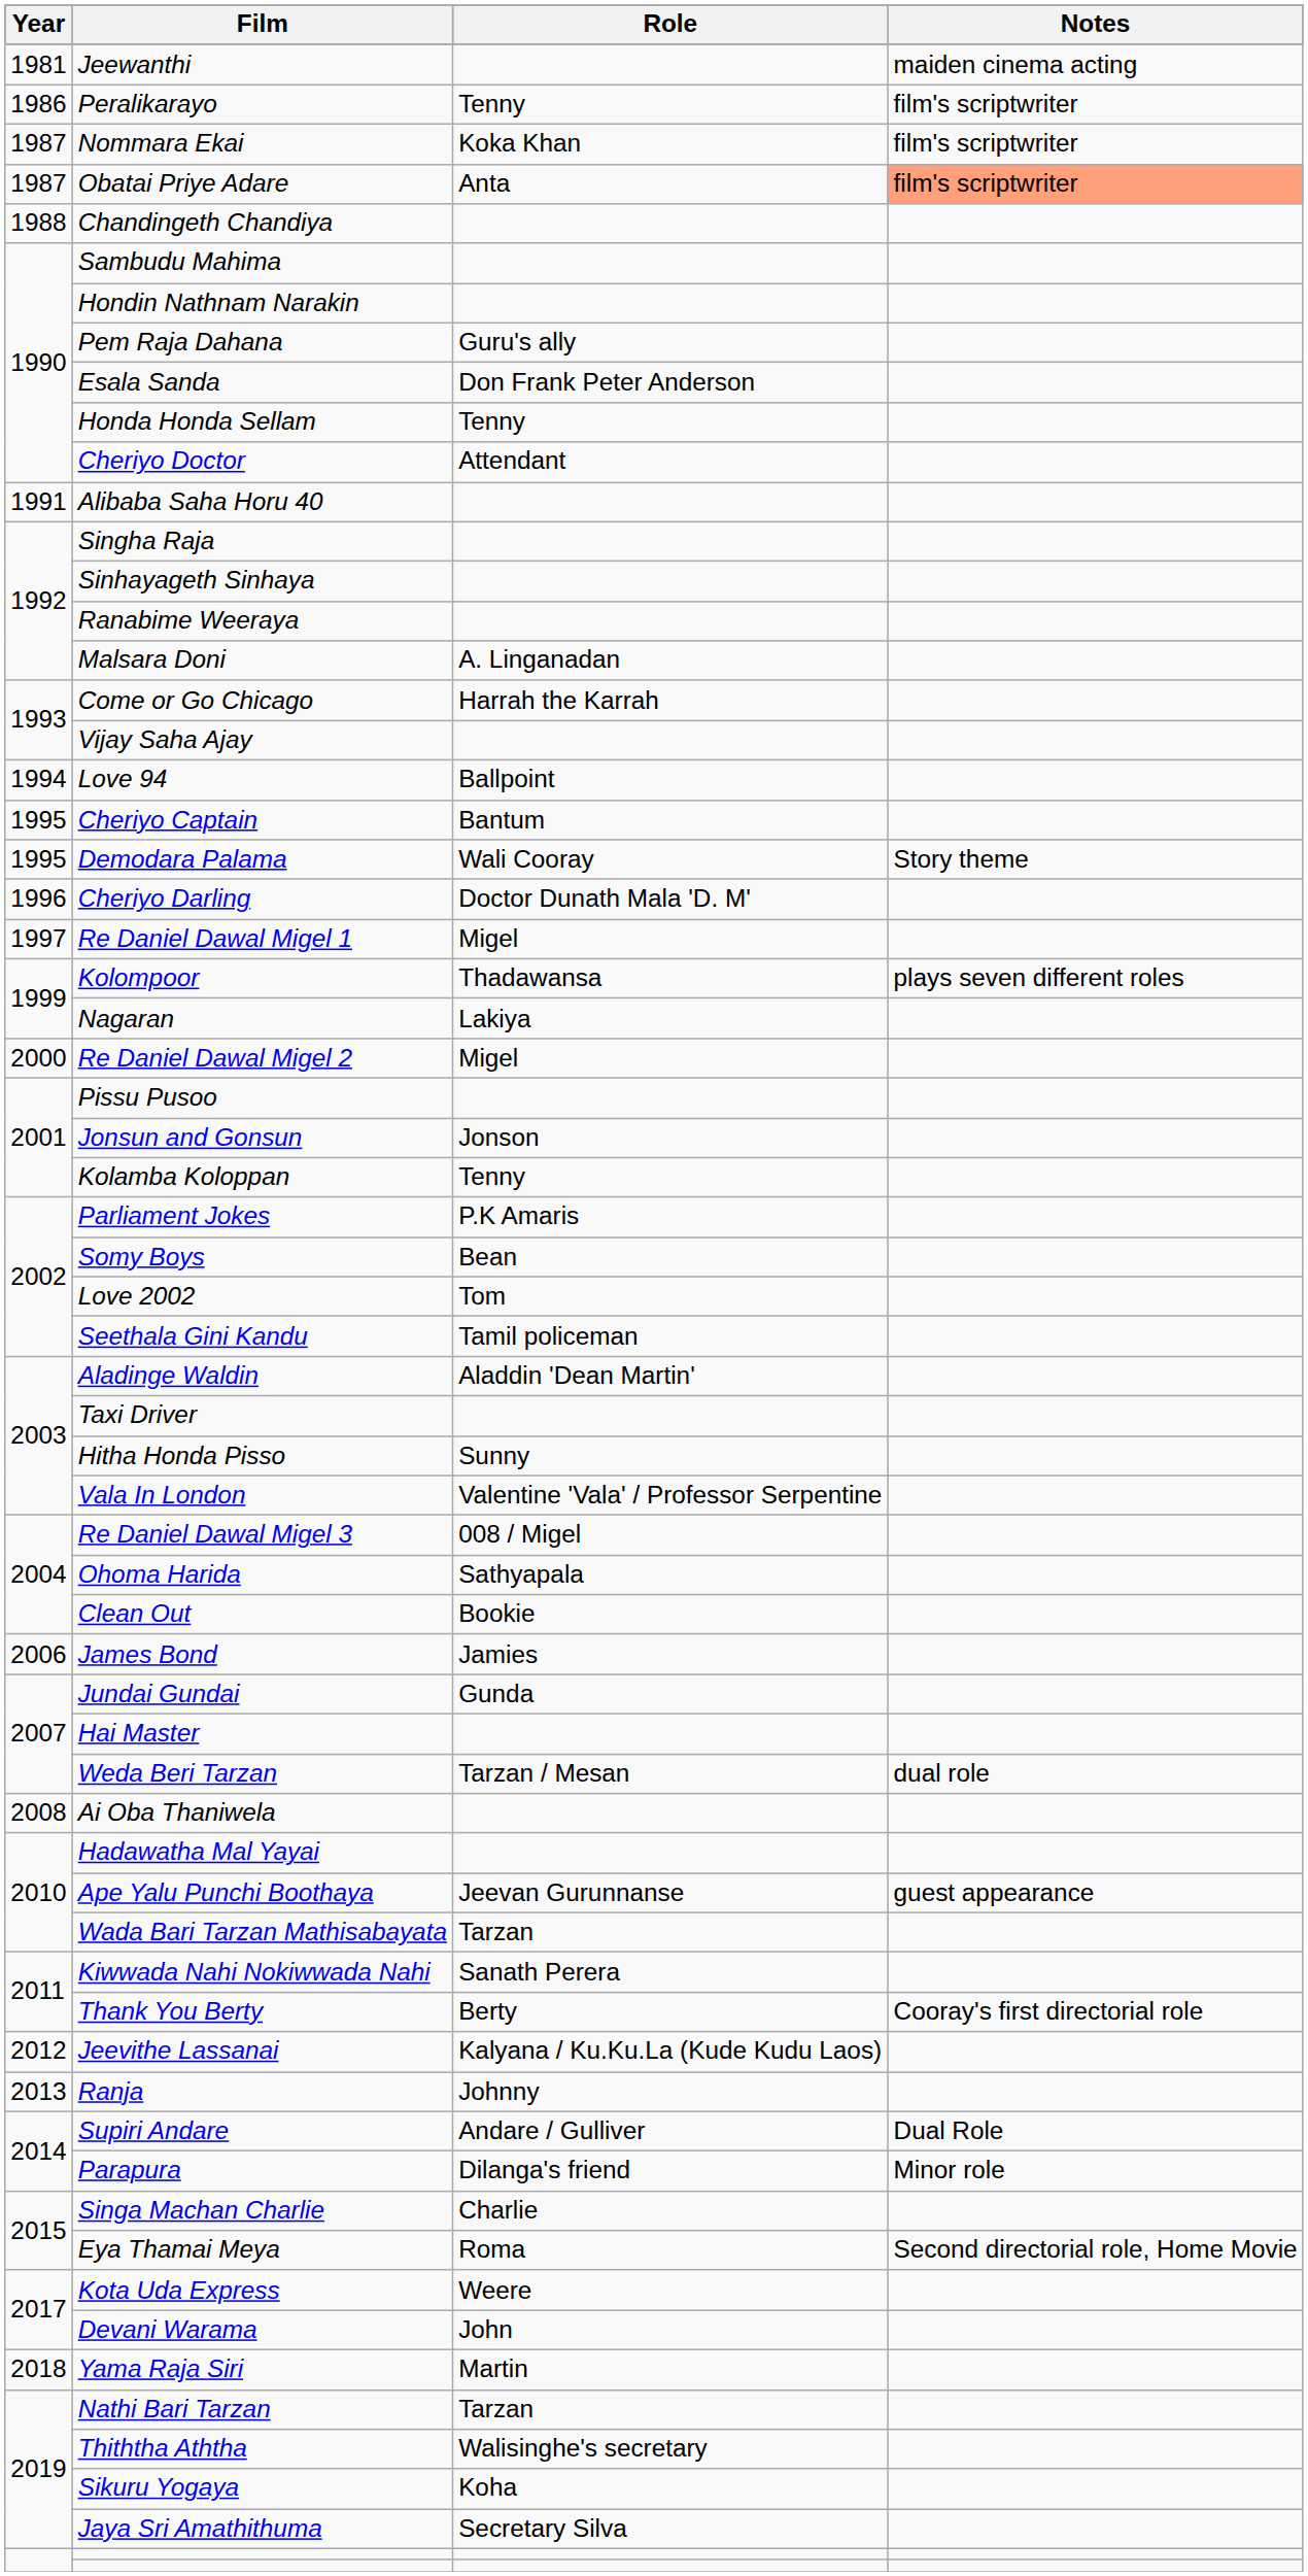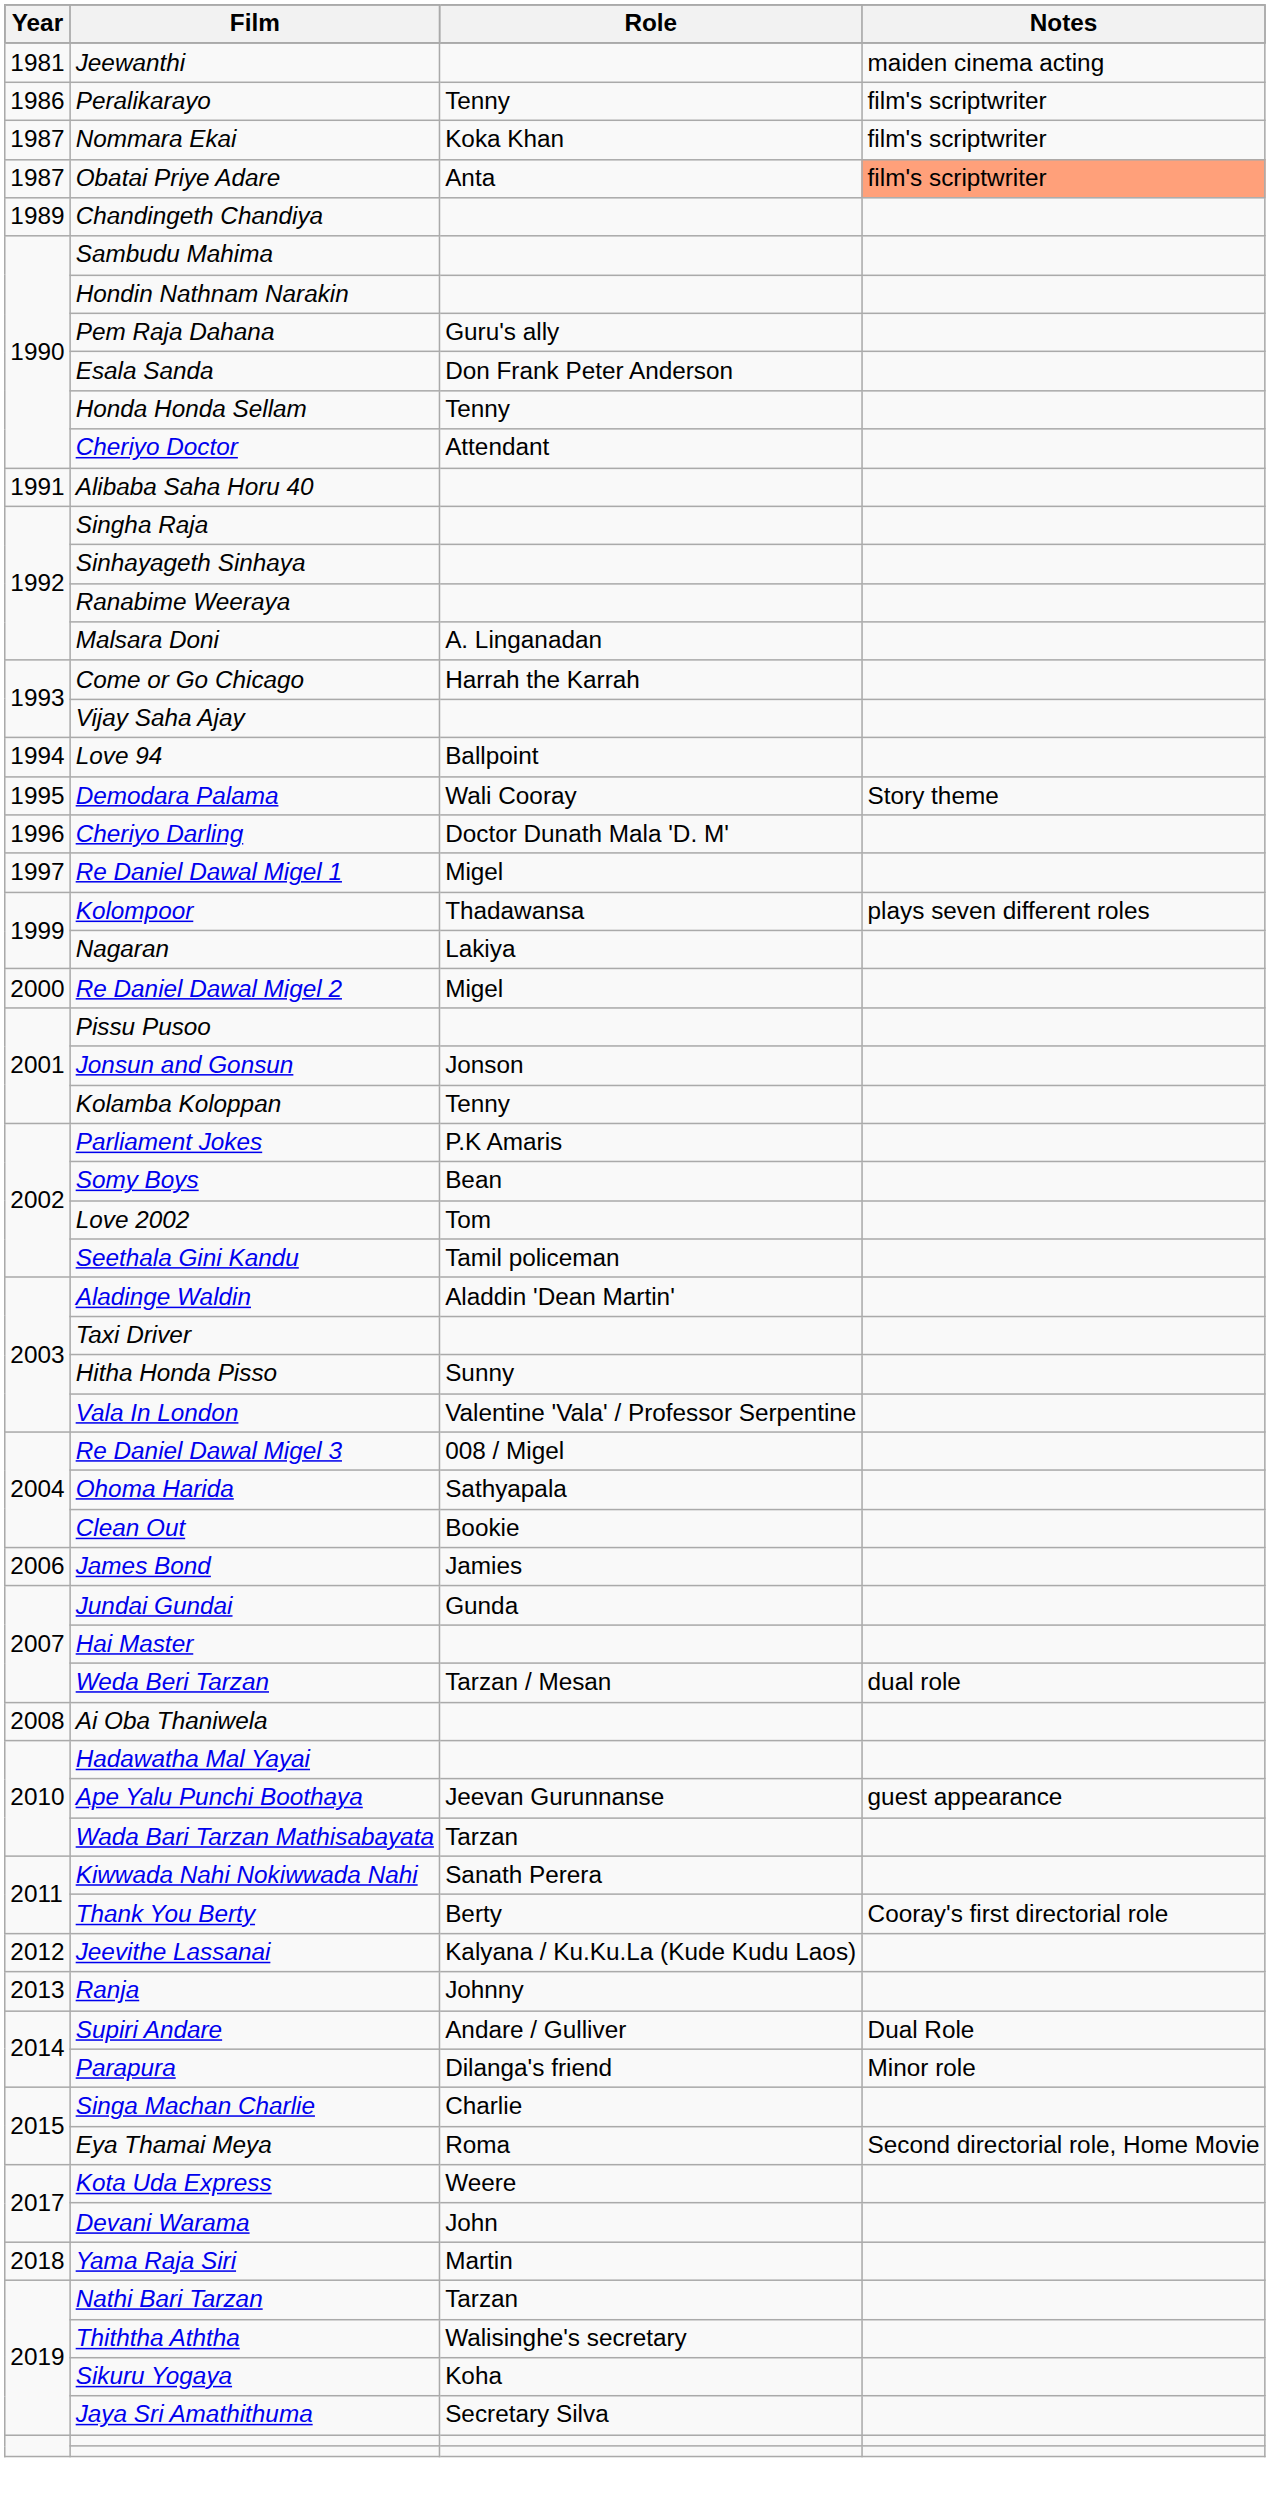 <table class="wikitable sortable">
 <tr style="background:#000;">
 <th>Year</th>
 <th>Film</th>
 <th>Role</th>
 <th class=unsortable>Notes</th>
 </tr>
 <tr>
 <td>1981</td>
 <td><em>Jeewanthi</em></td>
 <td></td>
 <td>maiden cinema acting</td>
 </tr>
 <tr>
 <td>1986</td>
 <td><em>Peralikarayo</em></td>
 <td>Tenny</td>
 <td>film's scriptwriter</td>
 </tr>
 <tr>
 <td>1987</td>
 <td><em>Nommara Ekai</em></td>
 <td>Koka Khan</td>
 <td>film's scriptwriter</td>
 </tr>
 <tr>
 <td>1987</td>
 <td><em>Obatai Priye Adare</em></td>
 <td>Anta</td>
 <td style="background: lightsalmon;">film's scriptwriter</td>
 </tr>
 <tr>
-<td>1988</td>
+<td>1989</td>
 <td><em>Chandingeth Chandiya</em></td>
 <td></td>
 <td></td>
 </tr>
 <tr>
 <td rowspan=6>1990</td>
 <td><em>Sambudu Mahima</em></td>
 <td></td>
 <td></td>
 </tr>
 <tr>
 <td><em>Hondin Nathnam Narakin</em></td>
 <td></td>
 <td></td>
 </tr>
 <tr>
 <td><em>Pem Raja Dahana</em></td>
 <td>Guru's ally</td>
 <td></td>
 </tr>
 <tr>
 <td><em>Esala Sanda</em></td>
 <td>Don Frank Peter Anderson</td>
 <td></td>
 </tr>
 <tr>
 <td><em>Honda Honda Sellam</em></td>
 <td>Tenny</td>
 <td></td>
 </tr>
 <tr>
 <td><em><a href='#'>Cheriyo Doctor</a></em></td>
 <td>Attendant</td>
 <td></td>
 </tr>
 <tr>
 <td>1991</td>
 <td><em>Alibaba Saha Horu 40</em></td>
 <td></td>
 <td></td>
 </tr>
 <tr>
 <td rowspan=4>1992</td>
 <td><em>Singha Raja</em></td>
 <td></td>
 <td></td>
 </tr>
 <tr>
 <td><em>Sinhayageth Sinhaya</em></td>
 <td></td>
 <td></td>
 </tr>
 <tr>
 <td><em>Ranabime Weeraya</em></td>
 <td></td>
 <td></td>
 </tr>
 <tr>
 <td><em>Malsara Doni</em></td>
 <td>A. Linganadan</td>
 <td></td>
 </tr>
 <tr>
 <td rowspan=2>1993</td>
 <td><em>Come or Go Chicago</em></td>
 <td>Harrah the Karrah</td>
 <td></td>
 </tr>
 <tr>
 <td><em>Vijay Saha Ajay</em></td>
 <td></td>
 <td></td>
 </tr>
 <tr>
 <td>1994</td>
 <td><em>Love 94</em></td>
 <td>Ballpoint</td>
-<td></td>
-</tr>
-<tr>
-<td>1995</td>
-<td><em><a href='#'>Cheriyo Captain</a></em></td>
-<td>Bantum</td>
 <td></td>
 </tr>
 <tr>
 <td>1995</td>
 <td><em><a href='#'>Demodara Palama</a></em></td>
 <td>Wali Cooray</td>
 <td>Story theme </td>
 </tr>
 <tr>
 <td>1996</td>
 <td><em><a href='#'>Cheriyo Darling</a></em></td>
 <td>Doctor Dunath Mala 'D. M'</td>
 <td></td>
 </tr>
 <tr>
 <td>1997</td>
 <td><em><a href='#'>Re Daniel Dawal Migel 1</a></em></td>
 <td>Migel</td>
 <td></td>
 </tr>
 <tr>
 <td rowspan=2>1999</td>
 <td><em><a href='#'>Kolompoor</a></em></td>
 <td>Thadawansa</td>
 <td>plays seven different roles</td>
 </tr>
 <tr>
 <td><em>Nagaran</em></td>
 <td>Lakiya</td>
 <td></td>
 </tr>
 <tr>
 <td>2000</td>
 <td><em><a href='#'>Re Daniel Dawal Migel 2</a></em></td>
 <td>Migel</td>
 <td></td>
 </tr>
 <tr>
 <td rowspan=3>2001</td>
 <td><em>Pissu Pusoo</em></td>
 <td></td>
 <td></td>
 </tr>
 <tr>
 <td><em><a href='#'>Jonsun and Gonsun</a></em></td>
 <td>Jonson</td>
 <td></td>
 </tr>
 <tr>
 <td><em>Kolamba Koloppan</em></td>
 <td>Tenny</td>
 <td></td>
 </tr>
 <tr>
 <td rowspan=4>2002</td>
 <td><em><a href='#'>Parliament Jokes</a></em></td>
 <td>P.K Amaris</td>
 <td></td>
 </tr>
 <tr>
 <td><em><a href='#'>Somy Boys</a></em></td>
 <td>Bean</td>
 <td></td>
 </tr>
 <tr>
 <td><em>Love 2002</em></td>
 <td>Tom</td>
 <td></td>
 </tr>
 <tr>
 <td><em><a href='#'>Seethala Gini Kandu</a></em></td>
 <td>Tamil policeman</td>
 <td></td>
 </tr>
 <tr>
 <td rowspan=4>2003</td>
 <td><em><a href='#'>Aladinge Waldin</a></em></td>
 <td>Aladdin 'Dean Martin'</td>
 <td></td>
 </tr>
 <tr>
 <td><em>Taxi Driver</em></td>
 <td></td>
 <td></td>
 </tr>
 <tr>
 <td><em>Hitha Honda Pisso</em></td>
 <td>Sunny</td>
 <td></td>
 </tr>
 <tr>
 <td><em><a href='#'>Vala In London</a></em></td>
 <td>Valentine 'Vala' / Professor Serpentine</td>
 <td></td>
 </tr>
 <tr>
 <td rowspan=3>2004</td>
 <td><em><a href='#'>Re Daniel Dawal Migel 3</a></em></td>
 <td>008 / Migel</td>
 <td></td>
 </tr>
 <tr>
 <td><em><a href='#'>Ohoma Harida</a></em></td>
 <td>Sathyapala</td>
 <td></td>
 </tr>
 <tr>
 <td><em><a href='#'>Clean Out</a></em></td>
 <td>Bookie</td>
 <td></td>
 </tr>
 <tr>
 <td>2006</td>
 <td><em><a href='#'>James Bond</a></em></td>
 <td>Jamies</td>
 <td></td>
 </tr>
 <tr>
 <td rowspan=3>2007</td>
 <td><em><a href='#'>Jundai Gundai</a></em></td>
 <td>Gunda</td>
 <td></td>
 </tr>
 <tr>
 <td><em><a href='#'>Hai Master</a></em></td>
 <td></td>
 <td></td>
 </tr>
 <tr>
 <td><em><a href='#'>Weda Beri Tarzan</a></em></td>
 <td>Tarzan / Mesan</td>
 <td>dual role</td>
 </tr>
 <tr>
 <td>2008</td>
 <td><em>Ai Oba Thaniwela</em></td>
 <td></td>
 <td></td>
 </tr>
 <tr>
 <td rowspan=3>2010</td>
 <td><em><a href='#'>Hadawatha Mal Yayai</a></em></td>
 <td></td>
 <td></td>
 </tr>
 <tr>
 <td><em><a href='#'>Ape Yalu Punchi Boothaya</a></em></td>
 <td>Jeevan Gurunnanse</td>
 <td>guest appearance</td>
 </tr>
 <tr>
 <td><em><a href='#'>Wada Bari Tarzan Mathisabayata</a></em></td>
 <td>Tarzan</td>
 <td></td>
 </tr>
 <tr>
 <td rowspan=2>2011</td>
 <td><em><a href='#'>Kiwwada Nahi Nokiwwada Nahi</a></em></td>
 <td>Sanath Perera</td>
 <td></td>
 </tr>
 <tr>
 <td><em><a href='#'>Thank You Berty</a></em></td>
 <td>Berty</td>
 <td>Cooray's first directorial role</td>
 </tr>
 <tr>
 <td>2012</td>
 <td><em><a href='#'>Jeevithe Lassanai</a></em></td>
 <td>Kalyana / Ku.Ku.La (Kude Kudu Laos)</td>
 <td></td>
 </tr>
 <tr>
 <td>2013</td>
 <td><em><a href='#'>Ranja</a></em></td>
 <td>Johnny</td>
 <td></td>
 </tr>
 <tr>
 <td rowspan=2>2014</td>
 <td><em><a href='#'>Supiri Andare</a></em></td>
 <td>Andare / Gulliver</td>
 <td>Dual Role</td>
 </tr>
 <tr>
 <td><em><a href='#'>Parapura</a></em></td>
 <td>Dilanga's friend</td>
 <td>Minor role</td>
 </tr>
 <tr>
 <td rowspan=2>2015</td>
 <td><em><a href='#'>Singa Machan Charlie</a></em></td>
 <td>Charlie</td>
 <td></td>
 </tr>
 <tr>
 <td><em>Eya Thamai Meya</em></td>
 <td>Roma</td>
 <td>Second directorial role, Home Movie</td>
 </tr>
 <tr>
 <td rowspan=2>2017</td>
 <td><em><a href='#'>Kota Uda Express</a></em></td>
 <td>Weere</td>
 <td></td>
 </tr>
 <tr>
 <td><em><a href='#'>Devani Warama</a></em></td>
 <td>John</td>
 <td></td>
 </tr>
 <tr>
 <td>2018</td>
 <td><em><a href='#'>Yama Raja Siri</a></em></td>
 <td>Martin</td>
 <td></td>
 </tr>
 <tr>
 <td rowspan=4>2019</td>
 <td><em><a href='#'>Nathi Bari Tarzan</a></em></td>
 <td>Tarzan</td>
 <td></td>
 </tr>
 <tr>
 <td><em><a href='#'>Thiththa Aththa</a></em></td>
 <td>Walisinghe's secretary</td>
 <td></td>
 </tr>
 <tr>
 <td><em><a href='#'>Sikuru Yogaya</a></em></td>
 <td>Koha</td>
 <td></td>
 </tr>
 <tr>
 <td><em><a href='#'>Jaya Sri Amathithuma</a></em></td>
 <td>Secretary Silva</td>
 <td></td>
 </tr>
 <tr>
 <td rowspan=2></td>
 <td></td>
 <td></td>
 <td></td>
 </tr>
 <tr>
 <td></td>
 <td></td>
 <td></td>
 </tr>
 </table>
